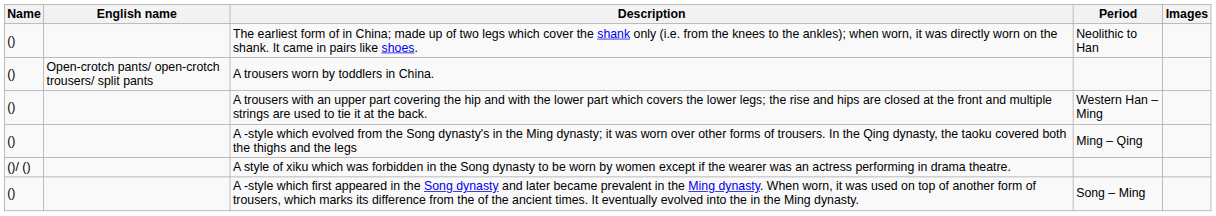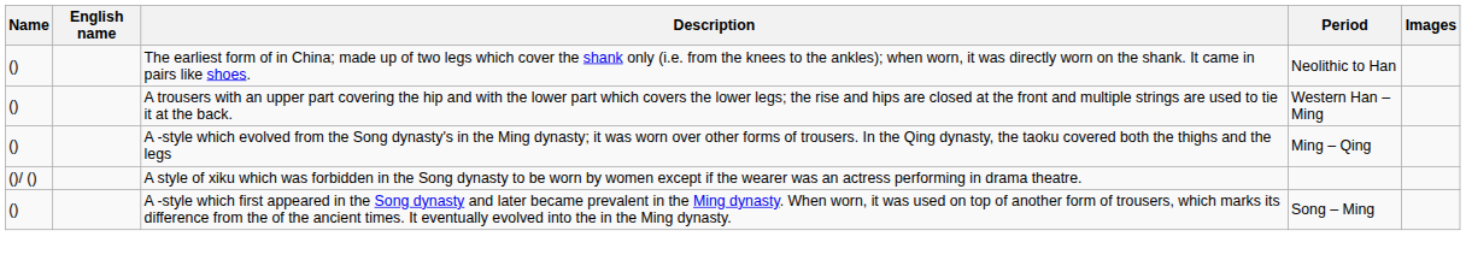 <table class="wikitable sortable">
 <tr>
 <th>Name</th>
 <th>English name</th>
 <th>Description</th>
 <th>Period</th>
 <th>Images</th>
 </tr>
 <tr>
 <td> ()</td>
 <td></td>
 <td>The earliest form of  in China; made up of two legs which cover the <a href='#'>shank</a> only (i.e. from the knees to the ankles); when worn, it was directly worn on the shank. It came in pairs like <a href='#'>shoes</a>.</td>
 <td>Neolithic to Han</td>
-<td></td>
-</tr>
-<tr>
-<td> ()</td>
-<td>Open-crotch pants/ open-crotch trousers/ split pants</td>
-<td>A trousers worn by toddlers in China.</td>
-<td></td>
 <td></td>
 </tr>
 <tr>
 <td> ()</td>
 <td></td>
 <td>A trousers with an upper part covering the hip and with the lower part which covers the lower legs; the rise and hips are closed at the front and multiple strings are used to tie it at the back.</td>
 <td>Western Han – Ming</td>
 <td></td>
 </tr>
 <tr>
 <td> ()</td>
 <td></td>
 <td>A  -style  which evolved from the Song dynasty's  in the Ming dynasty; it was worn over other forms of trousers. In the Qing dynasty, the taoku covered both the thighs and the legs</td>
 <td>Ming – Qing</td>
 <td></td>
 </tr>
 <tr>
 <td> ()/  ()</td>
 <td></td>
 <td>A style of xiku which was forbidden in the Song dynasty to be worn by women except if the wearer was an actress performing in drama theatre.</td>
 <td></td>
 <td></td>
 </tr>
 <tr>
 <td> ()</td>
 <td></td>
 <td>A -style  which first appeared in the <a href='#'>Song dynasty</a> and later became prevalent in the <a href='#'>Ming dynasty</a>. When worn, it was used on top of another form of trousers, which marks its difference from the  of the ancient times. It eventually evolved into the  in the Ming dynasty.</td>
 <td>Song – Ming</td>
 <td></td>
 </tr>
 </table>
